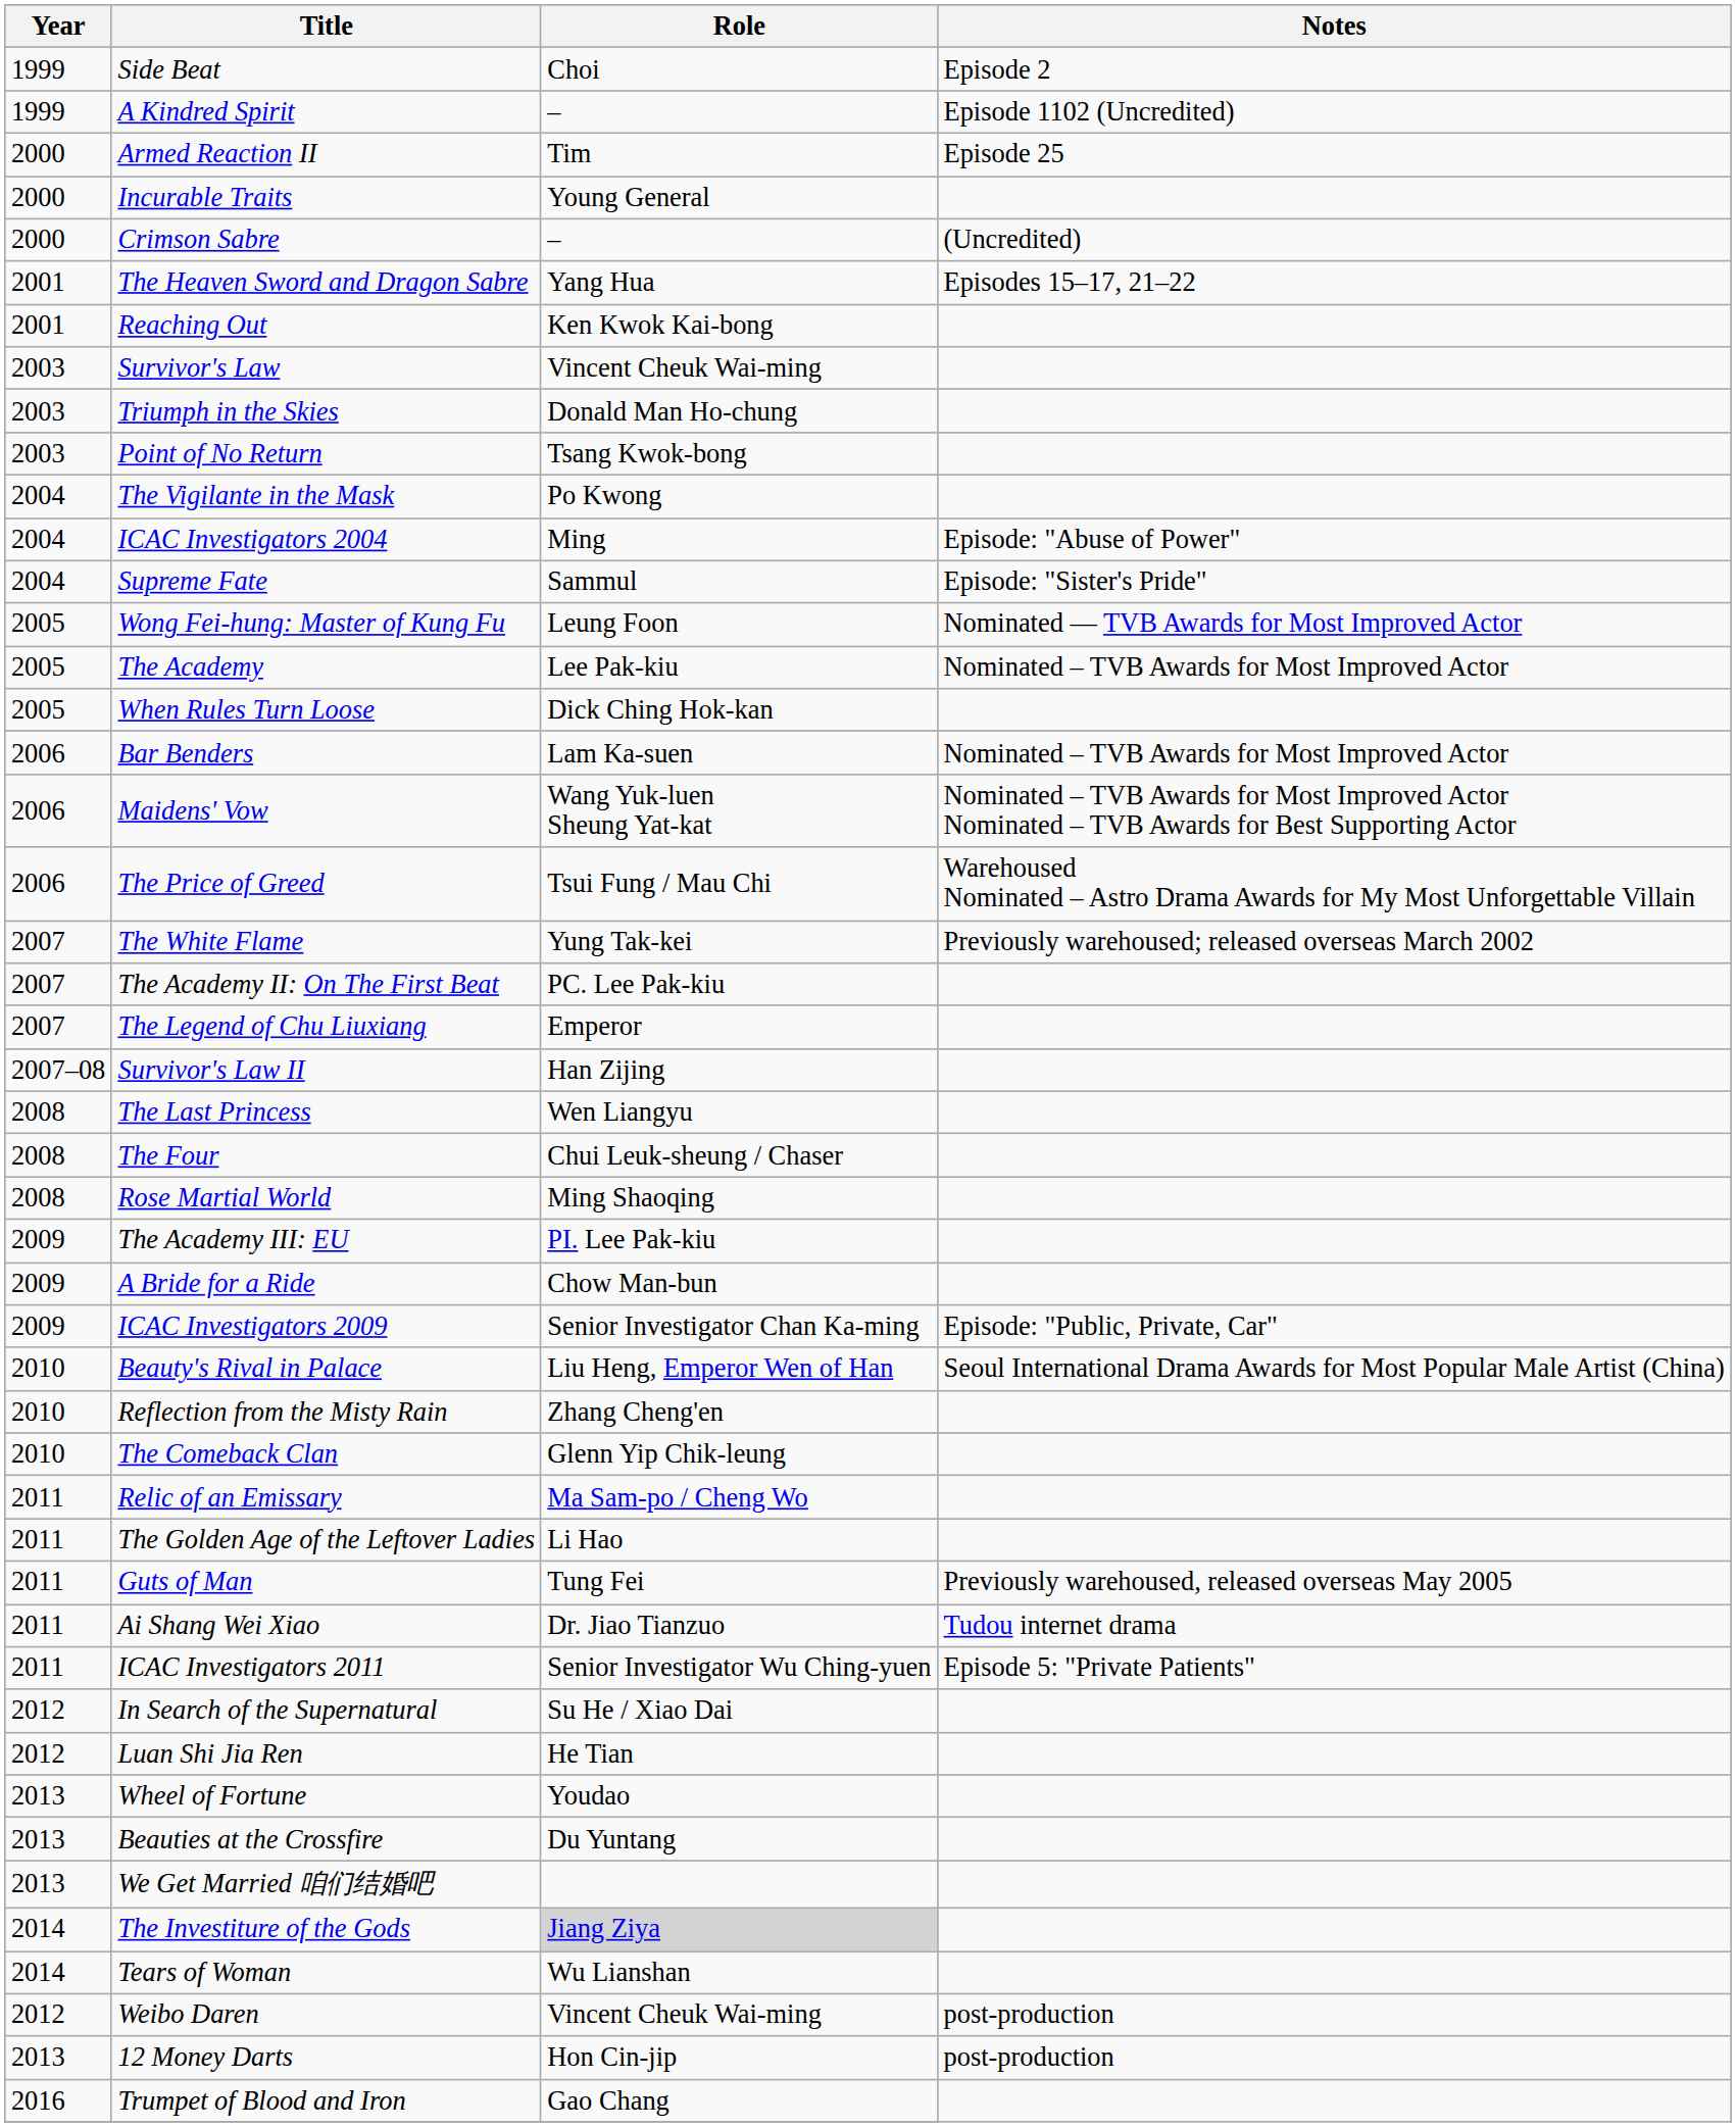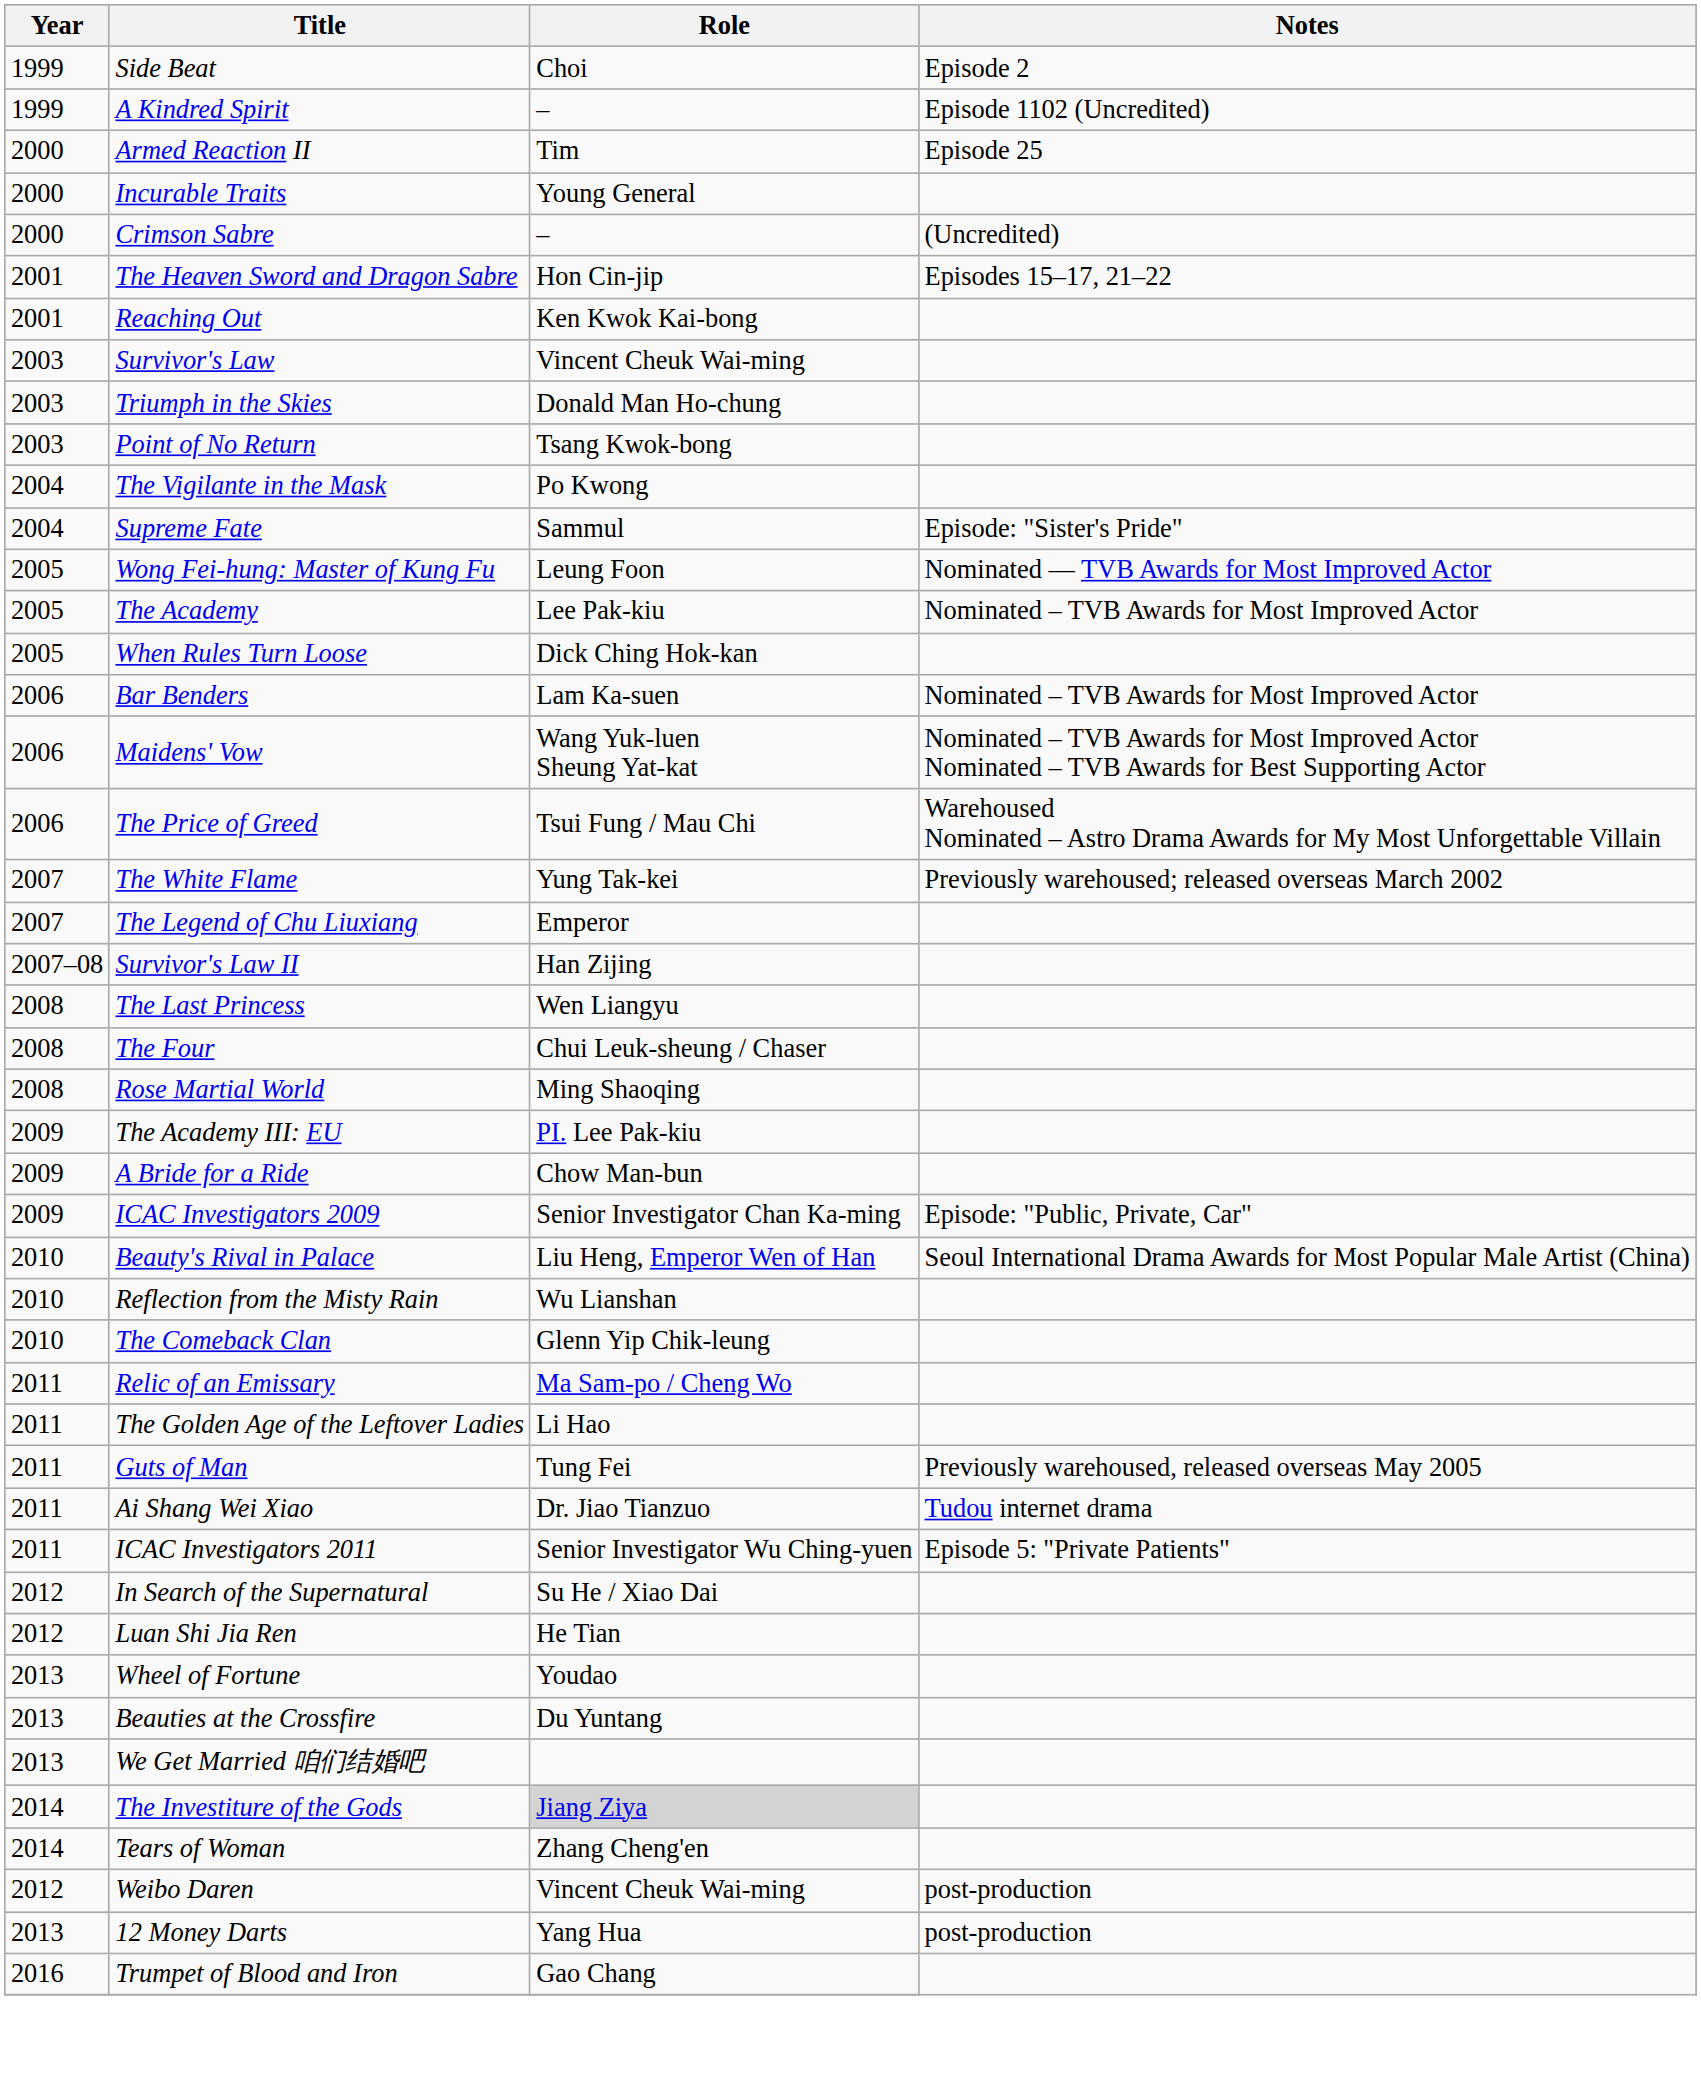 <table class="wikitable sortable">
 <tr>
 <th>Year</th>
 <th>Title</th>
 <th>Role</th>
 <th class="unsortable">Notes</th>
 </tr>
 <tr>
 <td>1999</td>
 <td><em>Side Beat</em></td>
 <td>Choi</td>
 <td>Episode 2</td>
 </tr>
 <tr>
 <td>1999</td>
 <td><em><a href='#'>A Kindred Spirit</a></em></td>
 <td>–</td>
 <td>Episode 1102 (Uncredited)</td>
 </tr>
 <tr>
 <td>2000</td>
 <td><em><a href='#'>Armed Reaction</a> II</em></td>
 <td>Tim</td>
 <td>Episode 25</td>
 </tr>
 <tr>
 <td>2000</td>
 <td><em><a href='#'>Incurable Traits</a></em></td>
 <td>Young General</td>
 <td></td>
 </tr>
 <tr>
 <td>2000</td>
 <td><em><a href='#'>Crimson Sabre</a></em></td>
 <td>–</td>
 <td>(Uncredited)</td>
 </tr>
 <tr>
 <td>2001</td>
 <td><em><a href='#'>The Heaven Sword and Dragon Sabre</a></em></td>
-<td>Yang Hua</td>
+<td>Hon Cin-jip</td>
 <td>Episodes 15–17, 21–22</td>
 </tr>
 <tr>
 <td>2001</td>
 <td><em><a href='#'>Reaching Out</a></em></td>
 <td>Ken Kwok Kai-bong</td>
 <td></td>
 </tr>
 <tr>
 <td>2003</td>
 <td><em><a href='#'>Survivor's Law</a></em></td>
 <td>Vincent Cheuk Wai-ming</td>
 <td></td>
 </tr>
 <tr>
 <td>2003</td>
 <td><em><a href='#'>Triumph in the Skies</a></em></td>
 <td>Donald Man Ho-chung</td>
 <td></td>
 </tr>
 <tr>
 <td>2003</td>
 <td><em><a href='#'>Point of No Return</a></em></td>
 <td>Tsang Kwok-bong</td>
 <td></td>
 </tr>
 <tr>
 <td>2004</td>
 <td><em><a href='#'>The Vigilante in the Mask</a></em></td>
 <td>Po Kwong</td>
 <td></td>
-</tr>
-<tr>
-<td>2004</td>
-<td><em><a href='#'>ICAC Investigators 2004</a></em></td>
-<td>Ming</td>
-<td>Episode: "Abuse of Power"</td>
 </tr>
 <tr>
 <td>2004</td>
 <td><em><a href='#'>Supreme Fate</a></em></td>
 <td>Sammul</td>
 <td>Episode: "Sister's Pride"</td>
 </tr>
 <tr>
 <td>2005</td>
 <td><em><a href='#'>Wong Fei-hung: Master of Kung Fu</a></em></td>
 <td>Leung Foon</td>
 <td>Nominated — <a href='#'>TVB Awards for Most Improved Actor</a></td>
 </tr>
 <tr>
 <td>2005</td>
 <td><em><a href='#'>The Academy</a></em></td>
 <td>Lee Pak-kiu</td>
 <td>Nominated – TVB Awards for Most Improved Actor</td>
 </tr>
 <tr>
 <td>2005</td>
 <td><em><a href='#'>When Rules Turn Loose</a></em></td>
 <td>Dick Ching Hok-kan</td>
 <td></td>
 </tr>
 <tr>
 <td>2006</td>
 <td><em><a href='#'>Bar Benders</a></em></td>
 <td>Lam Ka-suen</td>
 <td>Nominated – TVB Awards for Most Improved Actor</td>
 </tr>
 <tr>
 <td>2006</td>
 <td><em><a href='#'>Maidens' Vow</a></em></td>
 <td>Wang Yuk-luen <br>Sheung Yat-kat</td>
 <td>Nominated – TVB Awards for Most Improved Actor<br>Nominated – TVB Awards for Best Supporting Actor</td>
 </tr>
 <tr>
 <td>2006</td>
 <td><em><a href='#'>The Price of Greed</a></em></td>
 <td>Tsui Fung / Mau Chi</td>
 <td>Warehoused<br>Nominated – Astro Drama Awards for My Most Unforgettable Villain</td>
 </tr>
 <tr>
 <td>2007</td>
 <td><em><a href='#'>The White Flame</a></em></td>
 <td>Yung Tak-kei</td>
 <td>Previously warehoused; released overseas March 2002</td>
-</tr>
-<tr>
-<td>2007</td>
-<td><em>The Academy II: <a href='#'>On The First Beat</a></em></td>
-<td>PC. Lee Pak-kiu</td>
-<td></td>
 </tr>
 <tr>
 <td>2007</td>
 <td><em><a href='#'>The Legend of Chu Liuxiang</a></em></td>
 <td>Emperor</td>
 <td></td>
 </tr>
 <tr>
 <td>2007–08</td>
 <td><em><a href='#'>Survivor's Law II</a></em></td>
 <td>Han Zijing</td>
 <td></td>
 </tr>
 <tr>
 <td>2008</td>
 <td><em><a href='#'>The Last Princess</a></em></td>
 <td>Wen Liangyu</td>
 <td></td>
 </tr>
 <tr>
 <td>2008</td>
 <td><em><a href='#'>The Four</a></em></td>
 <td>Chui Leuk-sheung / Chaser</td>
 <td></td>
 </tr>
 <tr>
 <td>2008</td>
 <td><em><a href='#'>Rose Martial World</a></em></td>
 <td>Ming Shaoqing</td>
 <td></td>
 </tr>
 <tr>
 <td>2009</td>
 <td><em>The Academy III: <a href='#'>EU</a></em></td>
 <td><a href='#'>PI.</a> Lee Pak-kiu</td>
 <td></td>
 </tr>
 <tr>
 <td>2009</td>
 <td><em><a href='#'>A Bride for a Ride</a></em></td>
 <td>Chow Man-bun</td>
 <td></td>
 </tr>
 <tr>
 <td>2009</td>
 <td><em><a href='#'>ICAC Investigators 2009</a></em></td>
 <td>Senior Investigator Chan Ka-ming</td>
 <td>Episode: "Public, Private, Car"</td>
 </tr>
 <tr>
 <td>2010</td>
 <td><em><a href='#'>Beauty's Rival in Palace</a></em></td>
 <td>Liu Heng, <a href='#'>Emperor Wen of Han</a></td>
 <td>Seoul International Drama Awards for Most Popular Male Artist (China)</td>
 </tr>
 <tr>
 <td>2010</td>
 <td><em>Reflection from the Misty Rain</em></td>
-<td>Zhang Cheng'en</td>
+<td>Wu Lianshan</td>
 <td></td>
 </tr>
 <tr>
 <td>2010</td>
 <td><em><a href='#'>The Comeback Clan</a></em></td>
 <td>Glenn Yip Chik-leung</td>
 <td></td>
 </tr>
 <tr>
 <td>2011</td>
 <td><em><a href='#'>Relic of an Emissary</a></em></td>
 <td><a href='#'>Ma Sam-po / Cheng Wo</a></td>
 <td></td>
 </tr>
 <tr>
 <td>2011</td>
 <td><em>The Golden Age of the Leftover Ladies</em></td>
 <td>Li Hao</td>
 <td></td>
 </tr>
 <tr>
 <td>2011</td>
 <td><em><a href='#'>Guts of Man</a></em></td>
 <td>Tung Fei</td>
 <td>Previously warehoused, released overseas May 2005</td>
 </tr>
 <tr>
 <td>2011</td>
 <td><em>Ai Shang Wei Xiao</em></td>
 <td>Dr. Jiao Tianzuo</td>
 <td><a href='#'>Tudou</a> internet drama</td>
 </tr>
 <tr>
 <td>2011</td>
 <td><em>ICAC Investigators 2011</em></td>
 <td>Senior Investigator Wu Ching-yuen</td>
 <td>Episode 5: "Private Patients"</td>
 </tr>
 <tr>
 <td>2012</td>
 <td><em>In Search of the Supernatural</em></td>
 <td>Su He / Xiao Dai</td>
 <td></td>
 </tr>
 <tr>
 <td>2012</td>
 <td><em>Luan Shi Jia Ren</em></td>
 <td>He Tian</td>
 <td></td>
 </tr>
 <tr>
 <td>2013</td>
 <td><em>Wheel of Fortune</em></td>
 <td>Youdao</td>
 <td></td>
 </tr>
 <tr>
 <td>2013</td>
 <td><em>Beauties at the Crossfire</em></td>
 <td>Du Yuntang</td>
 <td></td>
 </tr>
 <tr>
 <td>2013</td>
 <td><em>We Get Married 咱们结婚吧</em></td>
 <td></td>
 </tr>
 <tr>
 <td>2014</td>
 <td><em><a href='#'>The Investiture of the Gods</a></em></td>
 <td style="background: lightgrey;"><a href='#'>Jiang Ziya</a></td>
 <td></td>
 </tr>
 <tr>
 <td>2014</td>
 <td><em>Tears of Woman</em></td>
-<td>Wu Lianshan</td>
+<td>Zhang Cheng'en</td>
 <td></td>
 </tr>
 <tr>
 <td>2012</td>
 <td><em>Weibo Daren</em></td>
 <td>Vincent Cheuk Wai-ming</td>
 <td>post-production</td>
 </tr>
 <tr>
 <td>2013</td>
 <td><em>12 Money Darts</em></td>
-<td>Hon Cin-jip</td>
+<td>Yang Hua</td>
 <td>post-production</td>
 </tr>
 <tr>
 <td>2016</td>
 <td><em>Trumpet of Blood and Iron</em></td>
 <td>Gao Chang</td>
 </tr>
 <tr>
 </tr>
 </table>
